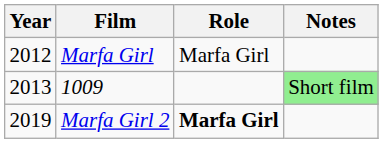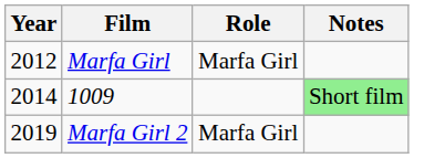 <table class="wikitable">
 <tr>
 <th>Year</th>
 <th>Film</th>
 <th>Role</th>
 <th>Notes</th>
 </tr>
 <tr>
 <td>2012</td>
 <td><em><a href='#'>Marfa Girl</a></em></td>
 <td>Marfa Girl</td>
 <td></td>
 </tr>
 <tr>
-<td>2013</td>
+<td>2014</td>
 <td><em>1009</em></td>
 <td></td>
 <td style="background: lightgreen;">Short film</td>
 </tr>
 <tr>
 <td>2019</td>
 <td><em><a href='#'>Marfa Girl 2</a></em></td>
-<td><strong>Marfa Girl</strong></td>
+<td>Marfa Girl</td>
 <td></td>
 </tr>
 </table>
